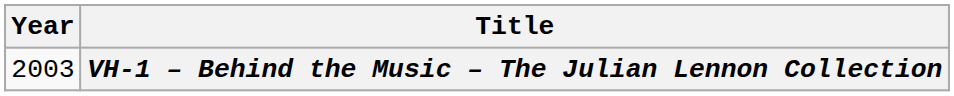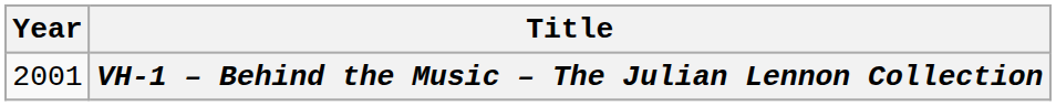 <table class="wikitable plainrowheaders" style="text-align:center;">
 <tr>
 <th>Year</th>
 <th>Title</th>
 </tr>
 <tr>
-<td>2003</td>
+<td>2001</td>
 <th scope="row"><em>VH-1 – Behind the Music – The Julian Lennon Collection</em></th>
 </tr>
 </table>
